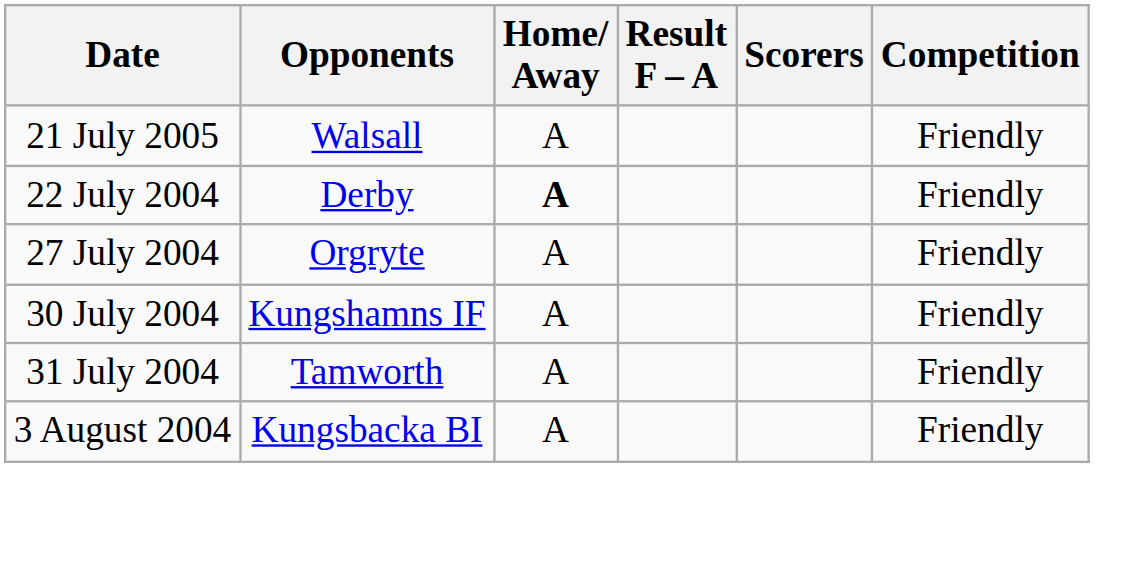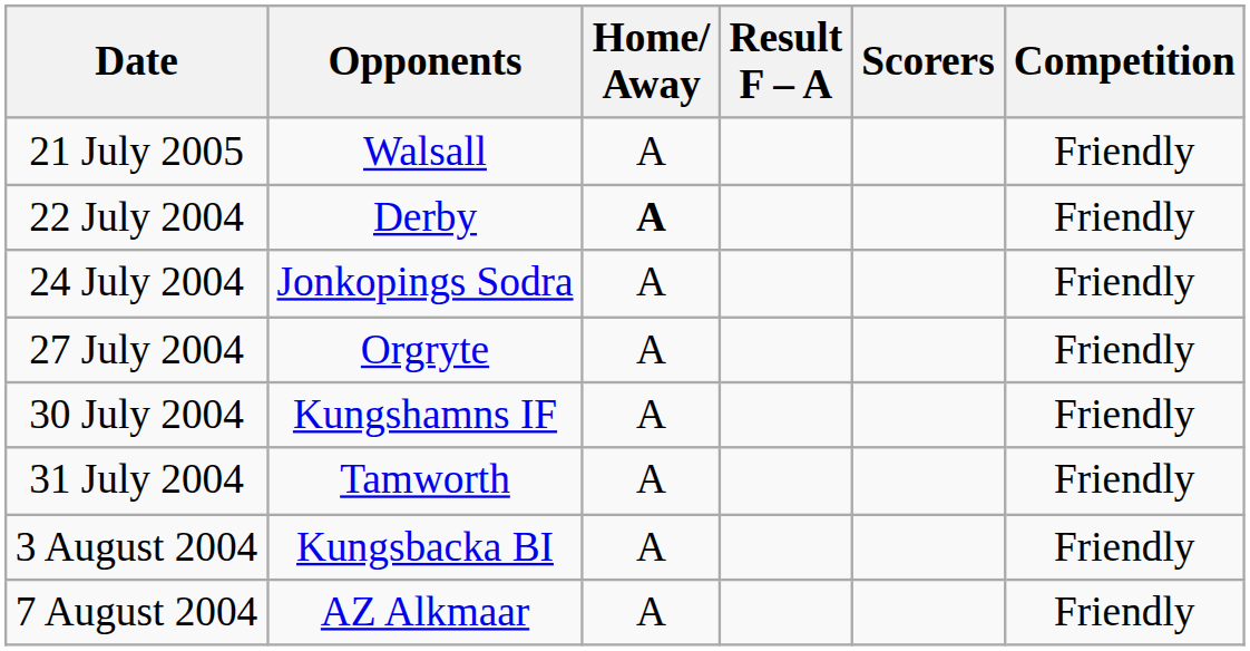 <table class="wikitable" style="text-align:center">
 <tr>
 <th>Date</th>
 <th>Opponents</th>
 <th>Home/<br>Away</th>
 <th>Result<br>F – A</th>
 <th>Scorers</th>
 <th>Competition</th>
 </tr>
 <tr>
 <td>21 July 2005</td>
 <td><a href='#'>Walsall</a></td>
 <td>A</td>
 <td></td>
 <td></td>
 <td>Friendly</td>
 </tr>
 <tr>
 <td>22 July 2004</td>
 <td><a href='#'>Derby</a></td>
 <td><strong>A</strong></td>
+<td></td>
+<td></td>
+<td>Friendly</td>
+</tr>
+<tr>
+<td>24 July 2004</td>
+<td><a href='#'>Jonkopings Sodra</a> </td>
+<td>A</td>
 <td></td>
 <td></td>
 <td>Friendly</td>
 </tr>
 <tr>
 <td>27 July 2004</td>
 <td><a href='#'>Orgryte</a> </td>
 <td>A</td>
 <td></td>
 <td></td>
 <td>Friendly</td>
 </tr>
 <tr>
 <td>30 July 2004</td>
 <td><a href='#'>Kungshamns IF</a> </td>
 <td>A</td>
 <td></td>
 <td></td>
 <td>Friendly</td>
 </tr>
 <tr>
 <td>31 July 2004</td>
 <td><a href='#'>Tamworth</a></td>
 <td>A</td>
 <td></td>
 <td></td>
 <td>Friendly</td>
 </tr>
 <tr>
 <td>3 August 2004</td>
 <td><a href='#'>Kungsbacka BI</a> </td>
 <td>A</td>
 <td></td>
 <td></td>
 <td>Friendly</td>
 </tr>
+<tr>
+<td>7 August 2004</td>
+<td><a href='#'>AZ Alkmaar</a> </td>
+<td>A</td>
+<td></td>
+<td></td>
+<td>Friendly</td>
+</tr>
 </table>
